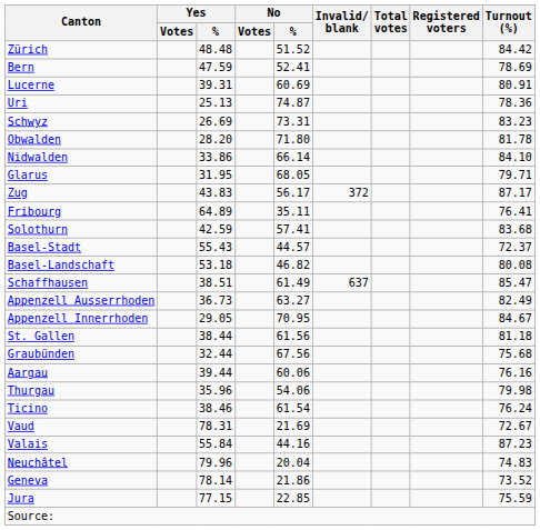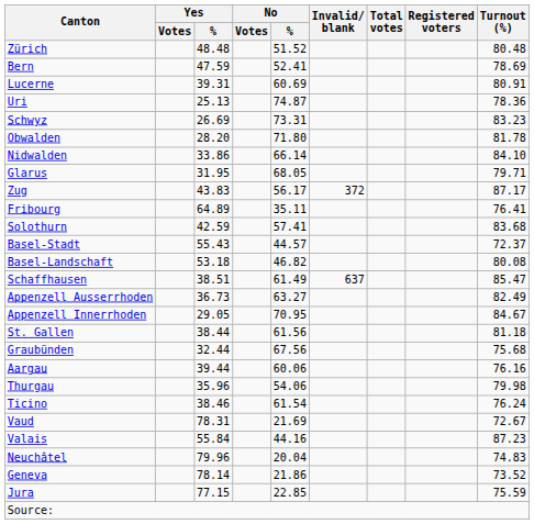 <table class="wikitable sortable" style="text-align:right;font-size:95%;">
 <tr>
 <th rowspan=2>Canton</th>
 <th colspan=2>Yes</th>
 <th colspan=2>No</th>
 <th rowspan=2>Invalid/<br>blank</th>
 <th rowspan=2>Total<br>votes</th>
 <th rowspan=2>Registered<br>voters</th>
 <th rowspan=2>Turnout<br>(%)</th>
 </tr>
 <tr>
 <th>Votes</th>
 <th>%</th>
 <th>Votes</th>
 <th>%</th>
 </tr>
 <tr>
 <td align=left><a href='#'>Zürich</a></td>
 <td></td>
 <td>48.48</td>
 <td><strong></strong></td>
 <td>51.52</td>
 <td></td>
 <td></td>
 <td></td>
-<td>84.42</td>
+<td>80.48</td>
 </tr>
 <tr>
 <td align=left><a href='#'>Bern</a></td>
 <td></td>
 <td>47.59</td>
 <td><strong></strong></td>
 <td>52.41</td>
 <td></td>
 <td></td>
 <td></td>
 <td>78.69</td>
 </tr>
 <tr>
 <td align=left><a href='#'>Lucerne</a></td>
 <td></td>
 <td>39.31</td>
 <td><strong></strong></td>
 <td>60.69</td>
 <td></td>
 <td></td>
 <td></td>
 <td>80.91</td>
 </tr>
 <tr>
 <td align=left><a href='#'>Uri</a></td>
 <td></td>
 <td>25.13</td>
 <td><strong></strong></td>
 <td>74.87</td>
 <td></td>
 <td></td>
 <td></td>
 <td>78.36</td>
 </tr>
 <tr>
 <td align=left><a href='#'>Schwyz</a></td>
 <td></td>
 <td>26.69</td>
 <td><strong></strong></td>
 <td>73.31</td>
 <td></td>
 <td></td>
 <td></td>
 <td>83.23</td>
 </tr>
 <tr>
 <td align=left><a href='#'>Obwalden</a></td>
 <td></td>
 <td>28.20</td>
 <td><strong></strong></td>
 <td>71.80</td>
 <td></td>
 <td></td>
 <td></td>
 <td>81.78</td>
 </tr>
 <tr>
 <td align=left><a href='#'>Nidwalden</a></td>
 <td></td>
 <td>33.86</td>
 <td><strong></strong></td>
 <td>66.14</td>
 <td></td>
 <td></td>
 <td></td>
 <td>84.10</td>
 </tr>
 <tr>
 <td align=left><a href='#'>Glarus</a></td>
 <td></td>
 <td>31.95</td>
 <td><strong></strong></td>
 <td>68.05</td>
 <td></td>
 <td></td>
 <td></td>
 <td>79.71</td>
 </tr>
 <tr>
 <td align=left><a href='#'>Zug</a></td>
 <td></td>
 <td>43.83</td>
 <td><strong></strong></td>
 <td>56.17</td>
 <td>372</td>
 <td></td>
 <td></td>
 <td>87.17</td>
 </tr>
 <tr>
 <td align=left><a href='#'>Fribourg</a></td>
 <td><strong></strong></td>
 <td>64.89</td>
 <td></td>
 <td>35.11</td>
 <td></td>
 <td></td>
 <td></td>
 <td>76.41</td>
 </tr>
 <tr>
 <td align=left><a href='#'>Solothurn</a></td>
 <td></td>
 <td>42.59</td>
 <td><strong></strong></td>
 <td>57.41</td>
 <td></td>
 <td></td>
 <td></td>
 <td>83.68</td>
 </tr>
 <tr>
 <td align=left><a href='#'>Basel-Stadt</a></td>
 <td><strong></strong></td>
 <td>55.43</td>
 <td></td>
 <td>44.57</td>
 <td></td>
 <td></td>
 <td></td>
 <td>72.37</td>
 </tr>
 <tr>
 <td align=left><a href='#'>Basel-Landschaft</a></td>
 <td><strong></strong></td>
 <td>53.18</td>
 <td></td>
 <td>46.82</td>
 <td></td>
 <td></td>
 <td></td>
 <td>80.08</td>
 </tr>
 <tr>
 <td align=left><a href='#'>Schaffhausen</a></td>
 <td></td>
 <td>38.51</td>
 <td><strong></strong></td>
 <td>61.49</td>
 <td>637</td>
 <td></td>
 <td></td>
 <td>85.47</td>
 </tr>
 <tr>
 <td align=left><a href='#'>Appenzell Ausserrhoden</a></td>
 <td></td>
 <td>36.73</td>
 <td><strong></strong></td>
 <td>63.27</td>
 <td></td>
 <td></td>
 <td></td>
 <td>82.49</td>
 </tr>
 <tr>
 <td align=left><a href='#'>Appenzell Innerrhoden</a></td>
 <td></td>
 <td>29.05</td>
 <td><strong></strong></td>
 <td>70.95</td>
 <td></td>
 <td></td>
 <td></td>
 <td>84.67</td>
 </tr>
 <tr>
 <td align=left><a href='#'>St. Gallen</a></td>
 <td></td>
 <td>38.44</td>
 <td><strong></strong></td>
 <td>61.56</td>
 <td></td>
 <td></td>
 <td></td>
 <td>81.18</td>
 </tr>
 <tr>
 <td align=left><a href='#'>Graubünden</a></td>
 <td></td>
 <td>32.44</td>
 <td><strong></strong></td>
 <td>67.56</td>
 <td></td>
 <td></td>
 <td></td>
 <td>75.68</td>
 </tr>
 <tr>
 <td align=left><a href='#'>Aargau</a></td>
 <td></td>
 <td>39.44</td>
 <td><strong></strong></td>
 <td>60.06</td>
 <td></td>
 <td></td>
 <td></td>
 <td>76.16</td>
 </tr>
 <tr>
 <td align=left><a href='#'>Thurgau</a></td>
 <td></td>
 <td>35.96</td>
 <td><strong></strong></td>
 <td>54.06</td>
 <td></td>
 <td></td>
 <td></td>
 <td>79.98</td>
 </tr>
 <tr>
 <td align=left><a href='#'>Ticino</a></td>
 <td></td>
 <td>38.46</td>
 <td><strong></strong></td>
 <td>61.54</td>
 <td></td>
 <td></td>
 <td></td>
 <td>76.24</td>
 </tr>
 <tr>
 <td align=left><a href='#'>Vaud</a></td>
 <td><strong></strong></td>
 <td>78.31</td>
 <td></td>
 <td>21.69</td>
 <td></td>
 <td></td>
 <td></td>
 <td>72.67</td>
 </tr>
 <tr>
 <td align=left><a href='#'>Valais</a></td>
 <td><strong></strong></td>
 <td>55.84</td>
 <td></td>
 <td>44.16</td>
 <td></td>
 <td></td>
 <td></td>
 <td>87.23</td>
 </tr>
 <tr>
 <td align=left><a href='#'>Neuchâtel</a></td>
 <td><strong></strong></td>
 <td>79.96</td>
 <td></td>
 <td>20.04</td>
 <td></td>
 <td></td>
 <td></td>
 <td>74.83</td>
 </tr>
 <tr>
 <td align=left><a href='#'>Geneva</a></td>
 <td><strong></strong></td>
 <td>78.14</td>
 <td></td>
 <td>21.86</td>
 <td></td>
 <td></td>
 <td></td>
 <td>73.52</td>
 </tr>
 <tr>
 <td align=left><a href='#'>Jura</a></td>
 <td><strong></strong></td>
 <td>77.15</td>
 <td></td>
 <td>22.85</td>
 <td></td>
 <td></td>
 <td></td>
 <td>75.59</td>
 </tr>
 <tr class=sortbottom>
 <td align=left colspan=9>Source: </td>
 </tr>
 </table>
